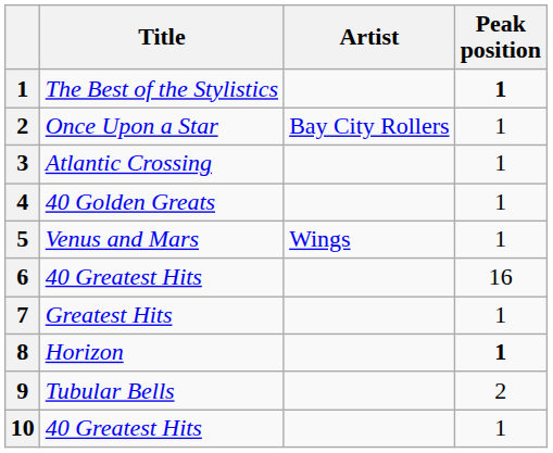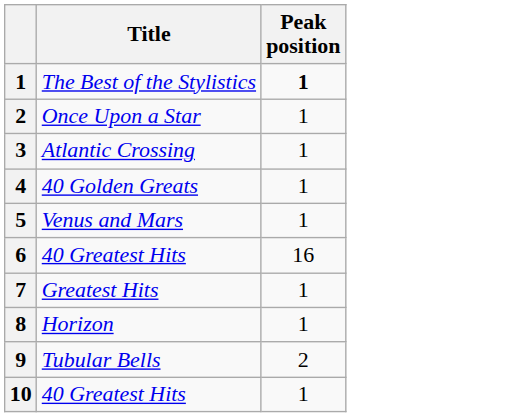 <table class="wikitable sortable plainrowheaders">
 <tr>
 <th scope=col></th>
 <th scope=col>Title</th>
-<th scope=col>Artist</th>
 <th scope=col>Peak<br>position</th>
 </tr>
 <tr>
 <th scope=row style="text-align:center;">1</th>
 <td><em><a href='#'>The Best of the Stylistics</a></em></td>
-<td></td>
 <td align="center"><strong>1</strong></td>
 </tr>
 <tr>
 <th scope=row style="text-align:center;">2</th>
 <td><em><a href='#'>Once Upon a Star</a></em></td>
-<td><a href='#'>Bay City Rollers</a></td>
 <td align="center">1</td>
 </tr>
 <tr>
 <th scope=row style="text-align:center;">3</th>
 <td><em><a href='#'>Atlantic Crossing</a></em></td>
-<td></td>
 <td align="center">1</td>
 </tr>
 <tr>
 <th scope=row style="text-align:center;">4</th>
 <td><em><a href='#'>40 Golden Greats</a></em></td>
-<td></td>
 <td align="center">1</td>
 </tr>
 <tr>
 <th scope=row style="text-align:center;">5</th>
 <td><em><a href='#'>Venus and Mars</a></em></td>
-<td><a href='#'>Wings</a></td>
 <td align="center">1</td>
 </tr>
 <tr>
 <th scope=row style="text-align:center;">6</th>
 <td><em><a href='#'>40 Greatest Hits</a></em></td>
-<td></td>
 <td align="center">16</td>
 </tr>
 <tr>
 <th scope=row style="text-align:center;">7</th>
 <td><em><a href='#'>Greatest Hits</a></em></td>
-<td></td>
 <td align="center">1</td>
 </tr>
 <tr>
 <th scope=row style="text-align:center;">8</th>
 <td><em><a href='#'>Horizon</a></em></td>
-<td></td>
-<td align="center"><strong>1</strong></td>
+<td align="center">1</td>
 </tr>
 <tr>
 <th scope=row style="text-align:center;">9</th>
 <td><em><a href='#'>Tubular Bells</a></em></td>
-<td></td>
 <td align="center">2</td>
 </tr>
 <tr>
 <th scope=row style="text-align:center;">10</th>
 <td><em><a href='#'>40 Greatest Hits</a></em></td>
-<td></td>
 <td align="center">1</td>
 </tr>
 </table>
